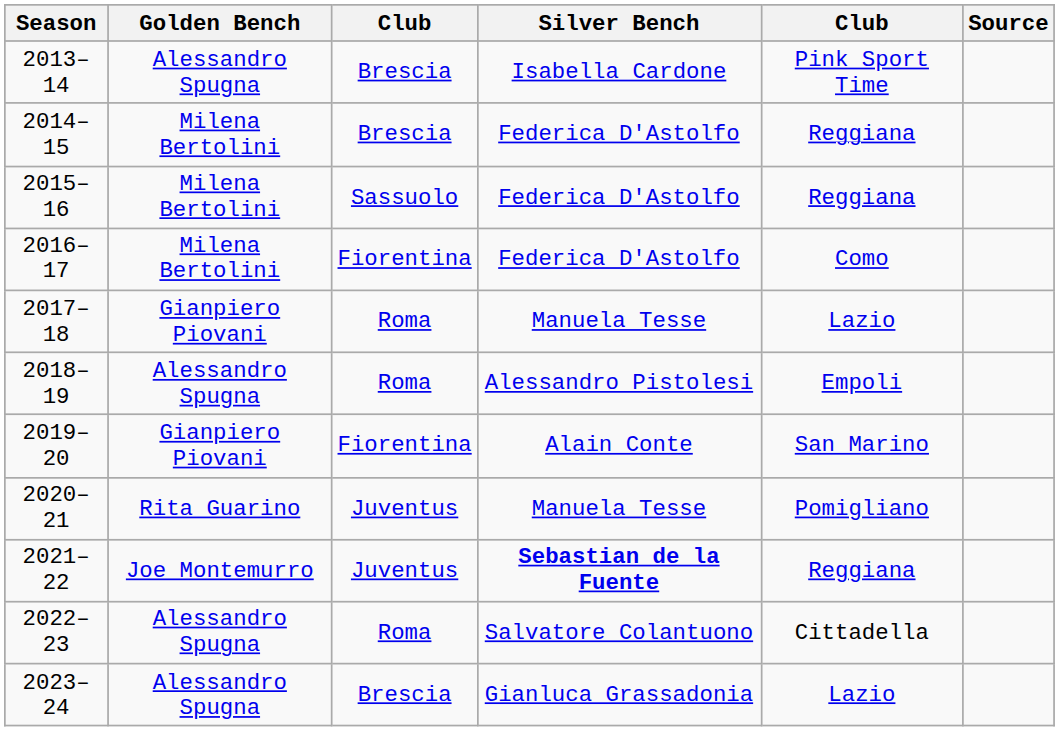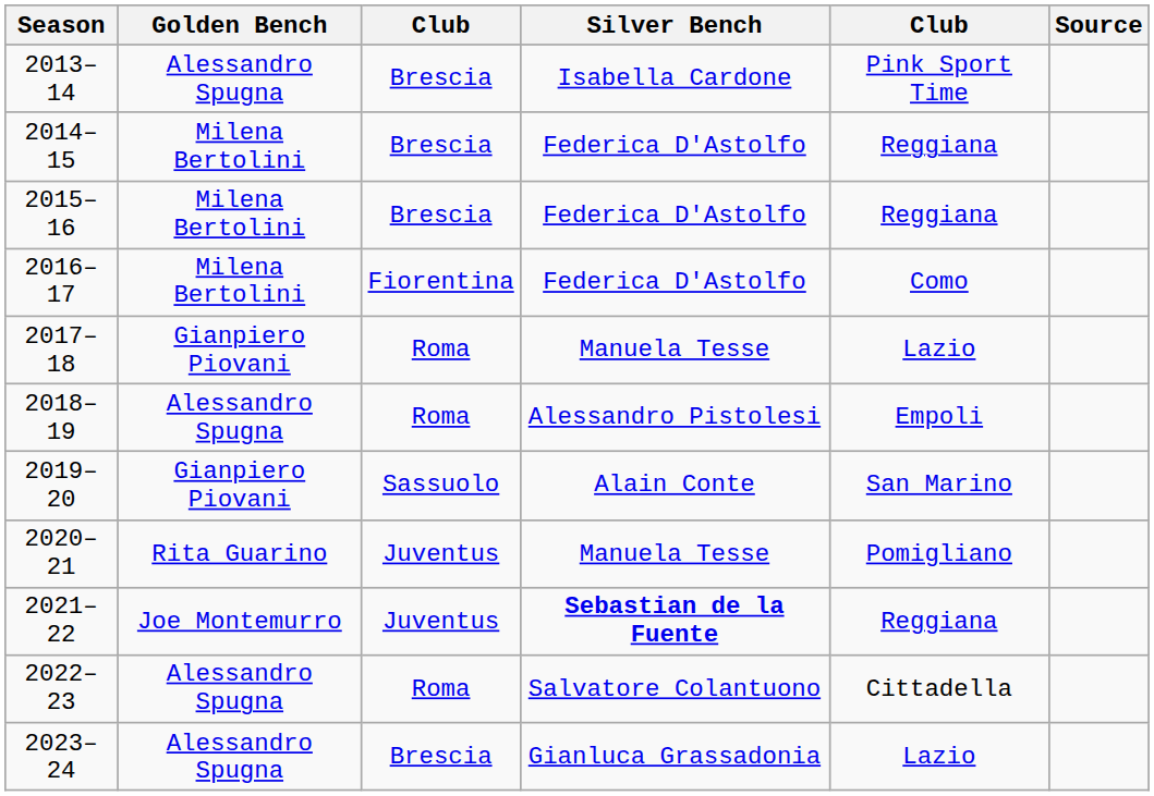 <table class="wikitable" style="text-align:center">
 <tr>
 <th>Season</th>
 <th>Golden Bench</th>
 <th>Club</th>
 <th>Silver Bench</th>
 <th>Club</th>
 <th>Source</th>
 </tr>
 <tr>
 <td>2013–14</td>
 <td><a href='#'>Alessandro Spugna</a></td>
 <td><a href='#'>Brescia</a></td>
 <td><a href='#'>Isabella Cardone</a></td>
 <td><a href='#'>Pink Sport Time</a></td>
 <td></td>
 </tr>
 <tr>
 <td>2014–15</td>
 <td><a href='#'>Milena Bertolini</a></td>
 <td><a href='#'>Brescia</a></td>
 <td><a href='#'>Federica D'Astolfo</a></td>
 <td><a href='#'>Reggiana</a></td>
 <td></td>
 </tr>
 <tr>
 <td>2015–16</td>
 <td><a href='#'>Milena Bertolini</a></td>
-<td><a href='#'>Sassuolo</a></td>
+<td><a href='#'>Brescia</a></td>
 <td><a href='#'>Federica D'Astolfo</a></td>
 <td><a href='#'>Reggiana</a></td>
 <td></td>
 </tr>
 <tr>
 <td>2016–17</td>
 <td><a href='#'>Milena Bertolini</a></td>
 <td><a href='#'>Fiorentina</a></td>
 <td><a href='#'>Federica D'Astolfo</a></td>
 <td><a href='#'>Como</a></td>
 <td></td>
 </tr>
 <tr>
 <td>2017–18</td>
 <td><a href='#'>Gianpiero Piovani</a></td>
 <td><a href='#'>Roma</a></td>
 <td><a href='#'>Manuela Tesse</a></td>
 <td><a href='#'>Lazio</a></td>
 <td></td>
 </tr>
 <tr>
 <td>2018–19</td>
 <td><a href='#'>Alessandro Spugna</a></td>
 <td><a href='#'>Roma</a></td>
 <td><a href='#'>Alessandro Pistolesi</a></td>
 <td><a href='#'>Empoli</a></td>
 <td></td>
 </tr>
 <tr>
 <td>2019–20</td>
 <td><a href='#'>Gianpiero Piovani</a></td>
-<td><a href='#'>Fiorentina</a></td>
+<td><a href='#'>Sassuolo</a></td>
 <td><a href='#'>Alain Conte</a></td>
 <td><a href='#'>San Marino</a></td>
 <td></td>
 </tr>
 <tr>
 <td>2020–21</td>
 <td><a href='#'>Rita Guarino</a></td>
 <td><a href='#'>Juventus</a></td>
 <td><a href='#'>Manuela Tesse</a></td>
 <td><a href='#'>Pomigliano</a></td>
 <td></td>
 </tr>
 <tr>
 <td>2021–22</td>
 <td><a href='#'>Joe Montemurro</a></td>
 <td><a href='#'>Juventus</a></td>
 <td><strong><a href='#'>Sebastian de la Fuente</a></strong></td>
 <td><a href='#'>Reggiana</a></td>
 <td></td>
 </tr>
 <tr>
 <td>2022–23</td>
 <td><a href='#'>Alessandro Spugna</a></td>
 <td><a href='#'>Roma</a></td>
 <td><a href='#'>Salvatore Colantuono</a></td>
 <td>Cittadella</td>
 <td></td>
 </tr>
 <tr>
 <td>2023–24</td>
 <td><a href='#'>Alessandro Spugna</a></td>
 <td><a href='#'>Brescia</a></td>
 <td><a href='#'>Gianluca Grassadonia</a></td>
 <td><a href='#'>Lazio</a></td>
 <td></td>
 </tr>
 </table>
